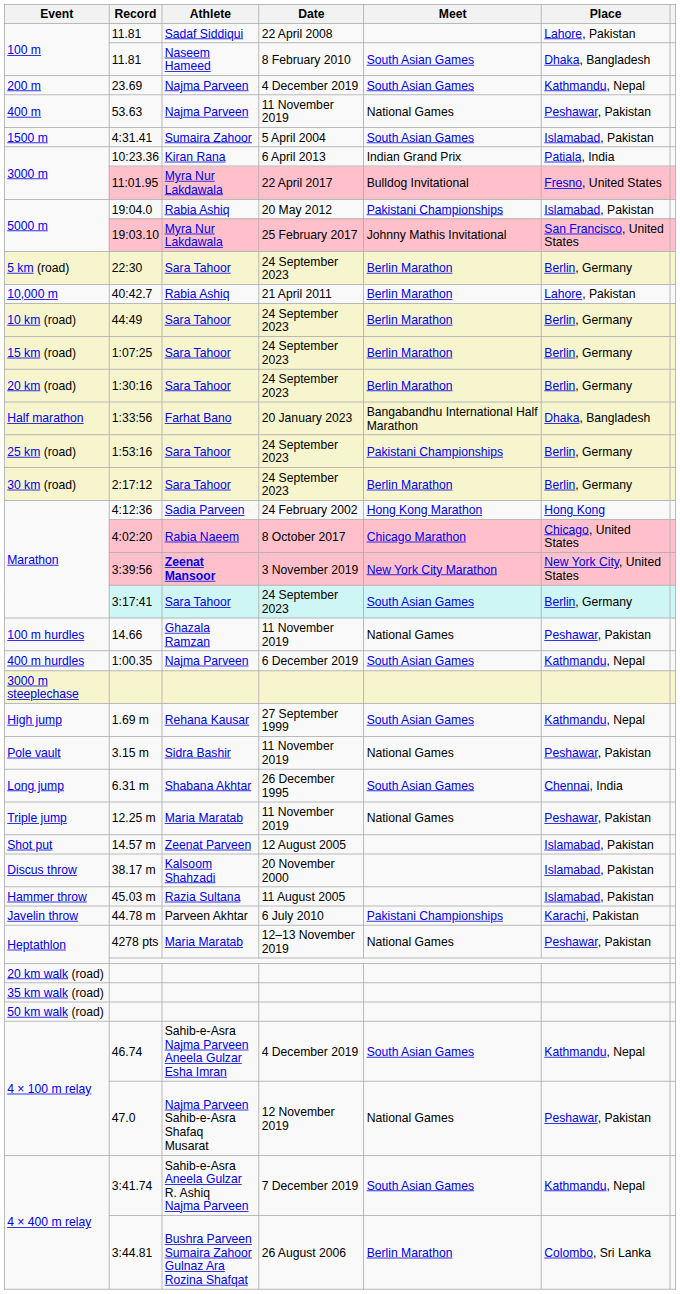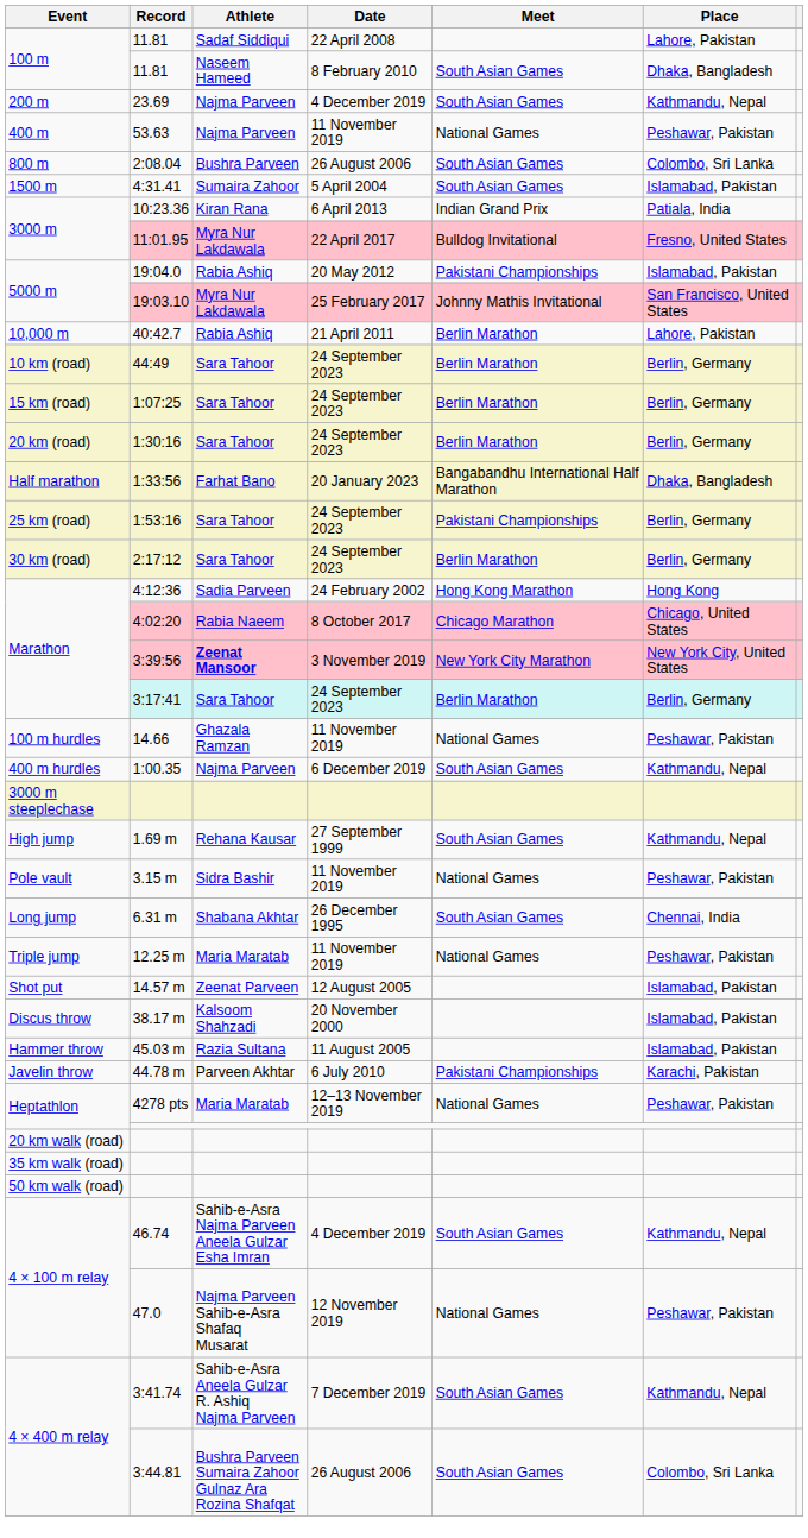 <table class="wikitable" style="font-size:95%; width: 95%;">
 <tr>
 <th>Event</th>
 <th>Record</th>
 <th>Athlete</th>
 <th>Date</th>
 <th>Meet</th>
 <th>Place</th>
 <th></th>
 </tr>
 <tr>
 <td rowspan=2><a href='#'>100 m</a></td>
 <td>11.81 </td>
 <td><a href='#'>Sadaf Siddiqui</a></td>
 <td>22 April 2008</td>
 <td></td>
 <td><a href='#'>Lahore</a>, Pakistan</td>
 <td></td>
 </tr>
 <tr>
 <td>11.81 </td>
 <td><a href='#'>Naseem Hameed</a></td>
 <td>8 February 2010</td>
 <td><a href='#'>South Asian Games</a></td>
 <td><a href='#'>Dhaka</a>, Bangladesh</td>
 <td></td>
 </tr>
 <tr>
 <td><a href='#'>200 m</a></td>
 <td>23.69  </td>
 <td><a href='#'>Najma Parveen</a></td>
 <td>4 December 2019</td>
 <td><a href='#'>South Asian Games</a></td>
 <td><a href='#'>Kathmandu</a>, Nepal</td>
 <td></td>
 </tr>
 <tr>
 <td><a href='#'>400 m</a></td>
 <td>53.63</td>
 <td><a href='#'>Najma Parveen</a></td>
 <td>11 November 2019</td>
 <td>National Games</td>
 <td><a href='#'>Peshawar</a>, Pakistan</td>
 <td></td>
 </tr>
 <tr>
+<td><a href='#'>800 m</a></td>
+<td>2:08.04</td>
+<td><a href='#'>Bushra Parveen</a></td>
+<td>26 August 2006</td>
+<td><a href='#'>South Asian Games</a></td>
+<td><a href='#'>Colombo</a>, Sri Lanka</td>
+<td></td>
+</tr>
+<tr>
 <td><a href='#'>1500 m</a></td>
 <td>4:31.41</td>
 <td><a href='#'>Sumaira Zahoor</a></td>
 <td>5 April 2004</td>
 <td><a href='#'>South Asian Games</a></td>
 <td><a href='#'>Islamabad</a>, Pakistan</td>
 <td></td>
 </tr>
 <tr>
 <td rowspan=2><a href='#'>3000 m</a></td>
 <td>10:23.36</td>
 <td><a href='#'>Kiran Rana</a></td>
 <td>6 April 2013</td>
 <td>Indian Grand Prix</td>
 <td><a href='#'>Patiala</a>, India</td>
 <td></td>
 </tr>
 <tr style="background:pink">
 <td>11:01.95</td>
 <td><a href='#'>Myra Nur Lakdawala</a></td>
 <td>22 April 2017</td>
 <td>Bulldog Invitational</td>
 <td><a href='#'>Fresno</a>, United States</td>
 <td></td>
 </tr>
 <tr>
 <td rowspan=2><a href='#'>5000 m</a></td>
 <td>19:04.0 </td>
 <td><a href='#'>Rabia Ashiq</a></td>
 <td>20 May 2012</td>
 <td><a href='#'>Pakistani Championships</a></td>
 <td><a href='#'>Islamabad</a>, Pakistan</td>
 <td></td>
 </tr>
 <tr style="background:pink">
 <td>19:03.10</td>
 <td><a href='#'>Myra Nur Lakdawala</a></td>
 <td>25 February 2017</td>
 <td>Johnny Mathis Invitational</td>
 <td><a href='#'>San Francisco</a>, United States</td>
-<td></td>
-</tr>
-<tr style="background:#f6F5CE;">
-<td><a href='#'>5 km</a> (road)</td>
-<td>22:30</td>
-<td><a href='#'>Sara Tahoor</a></td>
-<td>24 September 2023</td>
-<td><a href='#'>Berlin Marathon</a></td>
-<td><a href='#'>Berlin</a>, Germany</td>
 <td></td>
 </tr>
 <tr>
 <td><a href='#'>10,000 m</a></td>
 <td>40:42.7 </td>
 <td><a href='#'>Rabia Ashiq</a></td>
 <td>21 April 2011</td>
 <td><a href='#'>Berlin Marathon</a></td>
 <td><a href='#'>Lahore</a>, Pakistan</td>
 <td></td>
 </tr>
 <tr style="background:#f6F5CE;">
 <td><a href='#'>10 km</a> (road)</td>
 <td>44:49</td>
 <td><a href='#'>Sara Tahoor</a></td>
 <td>24 September 2023</td>
 <td><a href='#'>Berlin Marathon</a></td>
 <td><a href='#'>Berlin</a>, Germany</td>
 <td></td>
 </tr>
 <tr style="background:#f6F5CE;">
 <td><a href='#'>15 km</a> (road)</td>
 <td>1:07:25</td>
 <td><a href='#'>Sara Tahoor</a></td>
 <td>24 September 2023</td>
 <td><a href='#'>Berlin Marathon</a></td>
 <td><a href='#'>Berlin</a>, Germany</td>
 <td></td>
 </tr>
 <tr style="background:#f6F5CE;">
 <td><a href='#'>20 km</a> (road)</td>
 <td>1:30:16</td>
 <td><a href='#'>Sara Tahoor</a></td>
 <td>24 September 2023</td>
 <td><a href='#'>Berlin Marathon</a></td>
 <td><a href='#'>Berlin</a>, Germany</td>
 <td></td>
 </tr>
 <tr style="background:#f6F5CE;">
 <td><a href='#'>Half marathon</a></td>
 <td>1:33:56</td>
 <td><a href='#'>Farhat Bano</a></td>
 <td>20 January 2023</td>
 <td>Bangabandhu International Half Marathon</td>
 <td><a href='#'>Dhaka</a>, Bangladesh</td>
 <td></td>
 </tr>
 <tr style="background:#f6F5CE;">
 <td><a href='#'>25 km</a> (road)</td>
 <td>1:53:16</td>
 <td><a href='#'>Sara Tahoor</a></td>
 <td>24 September 2023</td>
 <td><a href='#'>Pakistani Championships</a></td>
 <td><a href='#'>Berlin</a>, Germany</td>
 <td></td>
 </tr>
 <tr style="background:#f6F5CE;">
 <td><a href='#'>30 km</a> (road)</td>
 <td>2:17:12</td>
 <td><a href='#'>Sara Tahoor</a></td>
 <td>24 September 2023</td>
 <td><a href='#'>Berlin Marathon</a></td>
 <td><a href='#'>Berlin</a>, Germany</td>
 <td></td>
 </tr>
 <tr>
 <td rowspan="4"><a href='#'>Marathon</a></td>
 <td>4:12:36</td>
 <td><a href='#'>Sadia Parveen</a></td>
 <td>24 February 2002</td>
 <td><a href='#'>Hong Kong Marathon</a></td>
 <td><a href='#'>Hong Kong</a></td>
 <td></td>
 </tr>
 <tr style="background:pink">
 <td>4:02:20</td>
 <td><a href='#'>Rabia Naeem</a></td>
 <td>8 October 2017</td>
 <td><a href='#'>Chicago Marathon</a></td>
 <td><a href='#'>Chicago</a>, United States</td>
 <td></td>
 </tr>
 <tr style="background:pink">
 <td>3:39:56</td>
 <td><strong><a href='#'>Zeenat Mansoor</a></strong></td>
 <td>3 November 2019</td>
 <td><a href='#'>New York City Marathon</a></td>
 <td><a href='#'>New York City</a>, United States</td>
 <td></td>
 </tr>
 <tr bgcolor=#CEF6F5>
 <td>3:17:41</td>
 <td><a href='#'>Sara Tahoor</a></td>
 <td>24 September 2023</td>
-<td><a href='#'>South Asian Games</a></td>
+<td><a href='#'>Berlin Marathon</a></td>
 <td><a href='#'>Berlin</a>, Germany</td>
 <td></td>
 </tr>
 <tr>
 <td><a href='#'>100 m hurdles</a></td>
 <td>14.66 </td>
 <td><a href='#'>Ghazala Ramzan</a></td>
 <td>11 November 2019</td>
 <td>National Games</td>
 <td><a href='#'>Peshawar</a>, Pakistan</td>
 <td></td>
 </tr>
 <tr>
 <td><a href='#'>400 m hurdles</a></td>
 <td>1:00.35</td>
 <td><a href='#'>Najma Parveen</a></td>
 <td>6 December 2019</td>
 <td><a href='#'>South Asian Games</a></td>
 <td><a href='#'>Kathmandu</a>, Nepal</td>
 <td></td>
 </tr>
 <tr style="background:#f6F5CE;">
 <td><a href='#'>3000 m steeplechase</a></td>
 <td></td>
 <td></td>
 <td></td>
 <td></td>
 <td></td>
 <td></td>
 </tr>
 <tr>
 <td><a href='#'>High jump</a></td>
 <td>1.69 m </td>
 <td><a href='#'>Rehana Kausar</a></td>
 <td>27 September 1999</td>
 <td><a href='#'>South Asian Games</a></td>
 <td><a href='#'>Kathmandu</a>, Nepal</td>
 <td></td>
 </tr>
 <tr>
 <td><a href='#'>Pole vault</a></td>
 <td>3.15 m</td>
 <td><a href='#'>Sidra Bashir</a></td>
 <td>11 November 2019</td>
 <td>National Games</td>
 <td><a href='#'>Peshawar</a>, Pakistan</td>
 <td></td>
 </tr>
 <tr>
 <td><a href='#'>Long jump</a></td>
 <td>6.31 m </td>
 <td><a href='#'>Shabana Akhtar</a></td>
 <td>26 December 1995</td>
 <td><a href='#'>South Asian Games</a></td>
 <td><a href='#'>Chennai</a>, India</td>
 <td></td>
 </tr>
 <tr>
 <td><a href='#'>Triple jump</a></td>
 <td>12.25 m </td>
 <td><a href='#'>Maria Maratab</a></td>
 <td>11 November 2019</td>
 <td>National Games</td>
 <td><a href='#'>Peshawar</a>, Pakistan</td>
 <td></td>
 </tr>
 <tr>
 <td><a href='#'>Shot put</a></td>
 <td>14.57 m</td>
 <td><a href='#'>Zeenat Parveen</a></td>
 <td>12 August 2005</td>
 <td></td>
 <td><a href='#'>Islamabad</a>, Pakistan</td>
 <td></td>
 </tr>
 <tr>
 <td><a href='#'>Discus throw</a></td>
 <td>38.17 m</td>
 <td><a href='#'>Kalsoom Shahzadi</a></td>
 <td>20 November 2000</td>
 <td></td>
 <td><a href='#'>Islamabad</a>, Pakistan</td>
 <td></td>
 </tr>
 <tr>
 <td><a href='#'>Hammer throw</a></td>
 <td>45.03 m</td>
 <td><a href='#'>Razia Sultana</a></td>
 <td>11 August 2005</td>
 <td></td>
 <td><a href='#'>Islamabad</a>, Pakistan</td>
 <td></td>
 </tr>
 <tr>
 <td><a href='#'>Javelin throw</a></td>
 <td>44.78 m</td>
 <td>Parveen Akhtar</td>
 <td>6 July 2010</td>
 <td><a href='#'>Pakistani Championships</a></td>
 <td><a href='#'>Karachi</a>, Pakistan</td>
 <td></td>
 </tr>
 <tr>
 <td rowspan=2><a href='#'>Heptathlon</a></td>
 <td>4278 pts </td>
 <td><a href='#'>Maria Maratab</a></td>
 <td>12–13 November 2019</td>
 <td>National Games</td>
 <td><a href='#'>Peshawar</a>, Pakistan</td>
 <td></td>
 </tr>
 <tr>
 <td colspan=5></td>
 <td></td>
 </tr>
 <tr>
 <td><a href='#'>20 km walk</a> (road)</td>
 <td></td>
 <td></td>
 <td></td>
 <td></td>
 <td></td>
 <td></td>
 </tr>
 <tr>
 <td><a href='#'>35 km walk</a> (road)</td>
 <td></td>
 <td></td>
 <td></td>
 <td></td>
 <td></td>
 <td></td>
 </tr>
 <tr>
 <td><a href='#'>50 km walk</a> (road)</td>
 <td></td>
 <td></td>
 <td></td>
 <td></td>
 <td></td>
 <td></td>
 </tr>
 <tr>
 <td rowspan=2><a href='#'>4 × 100 m relay</a></td>
 <td>46.74</td>
 <td>Sahib-e-Asra<br><a href='#'>Najma Parveen</a><br><a href='#'>Aneela Gulzar</a><br><a href='#'>Esha Imran</a></td>
 <td>4 December 2019</td>
 <td><a href='#'>South Asian Games</a></td>
 <td><a href='#'>Kathmandu</a>, Nepal</td>
 <td></td>
 </tr>
 <tr>
 <td>47.0 </td>
 <td><br><a href='#'>Najma Parveen</a><br>Sahib-e-Asra<br>Shafaq<br>Musarat</td>
 <td>12 November 2019</td>
 <td>National Games</td>
 <td><a href='#'>Peshawar</a>, Pakistan</td>
 <td></td>
 </tr>
 <tr>
 <td rowspan=2><a href='#'>4 × 400 m relay</a></td>
 <td>3:41.74</td>
 <td>Sahib-e-Asra<br><a href='#'>Aneela Gulzar</a><br>R. Ashiq<br><a href='#'>Najma Parveen</a></td>
 <td>7 December 2019</td>
 <td><a href='#'>South Asian Games</a></td>
 <td><a href='#'>Kathmandu</a>, Nepal</td>
 <td></td>
 </tr>
 <tr>
 <td>3:44.81</td>
 <td><br><a href='#'>Bushra Parveen</a><br><a href='#'>Sumaira Zahoor</a><br><a href='#'>Gulnaz Ara</a><br><a href='#'>Rozina Shafqat</a></td>
 <td>26 August 2006</td>
-<td><a href='#'>Berlin Marathon</a></td>
+<td><a href='#'>South Asian Games</a></td>
 <td><a href='#'>Colombo</a>, Sri Lanka</td>
 </tr>
 </table>
